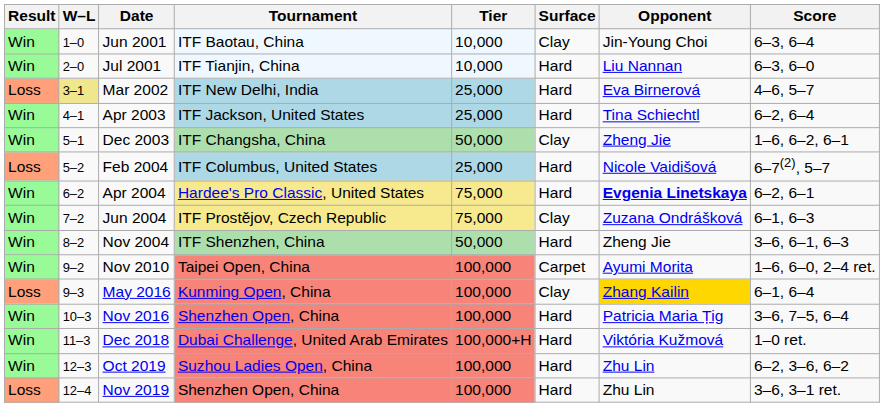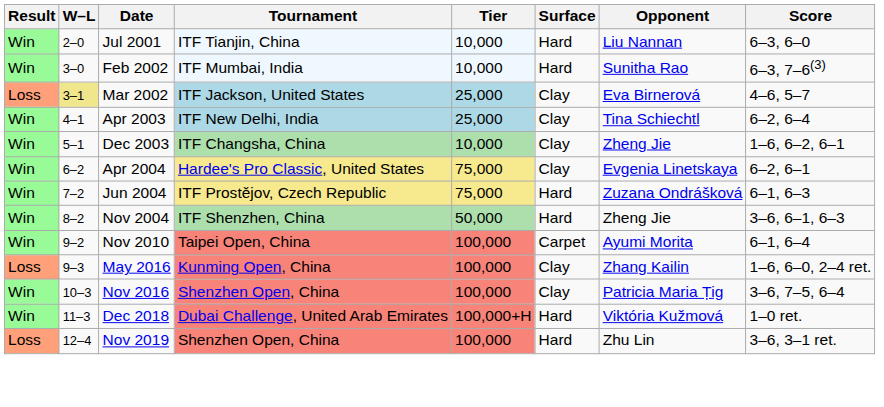 <table class="sortable wikitable">
 <tr>
 <th>Result</th>
 <th class="unsortable">W–L</th>
 <th>Date</th>
 <th>Tournament</th>
 <th>Tier</th>
 <th>Surface</th>
 <th>Opponent</th>
 <th class="unsortable">Score</th>
 </tr>
 <tr>
 <td style="background:#98fb98;">Win</td>
-<td><small>1–0</small></td>
-<td>Jun 2001</td>
-<td bgcolor="#f0f8ff">ITF Baotau, China</td>
-<td bgcolor="#f0f8ff">10,000</td>
-<td>Clay</td>
-<td> Jin-Young Choi</td>
-<td>6–3, 6–4</td>
-</tr>
-<tr>
-<td style="background:#98fb98;">Win</td>
 <td><small>2–0</small></td>
 <td>Jul 2001</td>
 <td bgcolor="#f0f8ff">ITF Tianjin, China</td>
 <td bgcolor="#f0f8ff">10,000</td>
 <td>Hard</td>
 <td> <a href='#'>Liu Nannan</a></td>
 <td>6–3, 6–0</td>
 </tr>
 <tr>
+<td style="background:#98fb98;">Win</td>
+<td><small>3–0</small></td>
+<td>Feb 2002</td>
+<td bgcolor="#f0f8ff">ITF Mumbai, India</td>
+<td bgcolor="#f0f8ff">10,000</td>
+<td>Hard</td>
+<td> <a href='#'>Sunitha Rao</a></td>
+<td>6–3, 7–6<sup>(3)</sup></td>
+</tr>
+<tr>
 <td style="background:#ffa07a;">Loss</td>
 <td style="background: khaki;"><small>3–1</small></td>
 <td>Mar 2002</td>
-<td bgcolor="lightblue">ITF New Delhi, India</td>
+<td bgcolor="lightblue">ITF Jackson, United States</td>
 <td bgcolor="lightblue">25,000</td>
-<td>Hard</td>
+<td>Clay</td>
 <td> <a href='#'>Eva Birnerová</a></td>
 <td>4–6, 5–7</td>
 </tr>
 <tr>
 <td style="background:#98fb98;">Win</td>
 <td><small>4–1</small></td>
 <td>Apr 2003</td>
-<td bgcolor="lightblue">ITF Jackson, United States</td>
+<td bgcolor="lightblue">ITF New Delhi, India</td>
 <td bgcolor="lightblue">25,000</td>
-<td>Hard</td>
+<td>Clay</td>
 <td> <a href='#'>Tina Schiechtl</a></td>
 <td>6–2, 6–4</td>
 </tr>
 <tr>
 <td style="background:#98fb98;">Win</td>
 <td><small>5–1</small></td>
 <td>Dec 2003</td>
 <td bgcolor="#addfad">ITF Changsha, China</td>
-<td bgcolor="#addfad">50,000</td>
+<td bgcolor="#addfad">10,000</td>
 <td>Clay</td>
 <td> <a href='#'>Zheng Jie</a></td>
 <td>1–6, 6–2, 6–1</td>
-</tr>
-<tr>
-<td style="background:#ffa07a;">Loss</td>
-<td><small>5–2</small></td>
-<td>Feb 2004</td>
-<td bgcolor="lightblue">ITF Columbus, United States</td>
-<td bgcolor="lightblue">25,000</td>
-<td>Hard</td>
-<td> <a href='#'>Nicole Vaidišová</a></td>
-<td>6–7<sup>(2)</sup>, 5–7</td>
 </tr>
 <tr>
 <td style="background:#98fb98;">Win</td>
 <td><small>6–2</small></td>
 <td>Apr 2004</td>
 <td bgcolor="#f7e98e"><a href='#'>Hardee's Pro Classic</a>, United States</td>
 <td bgcolor="#f7e98e">75,000</td>
-<td>Hard</td>
-<td><strong> <a href='#'>Evgenia Linetskaya</a></strong></td>
+<td>Clay</td>
+<td> <a href='#'>Evgenia Linetskaya</a></td>
 <td>6–2, 6–1</td>
 </tr>
 <tr>
 <td style="background:#98fb98;">Win</td>
 <td><small>7–2</small></td>
 <td>Jun 2004</td>
 <td bgcolor="#f7e98e">ITF Prostějov, Czech Republic</td>
 <td bgcolor="#f7e98e">75,000</td>
-<td>Clay</td>
+<td>Hard</td>
 <td> <a href='#'>Zuzana Ondrášková</a></td>
 <td>6–1, 6–3</td>
 </tr>
 <tr>
 <td style="background:#98fb98;">Win</td>
 <td><small>8–2</small></td>
 <td>Nov 2004</td>
 <td bgcolor="#addfad">ITF Shenzhen, China</td>
 <td bgcolor="#addfad">50,000</td>
 <td>Hard</td>
 <td> Zheng Jie</td>
 <td>3–6, 6–1, 6–3</td>
 </tr>
 <tr>
 <td style="background:#98fb98;">Win</td>
 <td><small>9–2</small></td>
 <td>Nov 2010</td>
 <td bgcolor="#f88379">Taipei Open, China</td>
 <td bgcolor="#f88379">100,000</td>
 <td>Carpet</td>
 <td> <a href='#'>Ayumi Morita</a></td>
-<td>1–6, 6–0, 2–4 ret.</td>
+<td>6–1, 6–4</td>
 </tr>
 <tr>
 <td style="background:#ffa07a;">Loss</td>
 <td><small>9–3</small></td>
 <td><a href='#'>May 2016</a></td>
 <td bgcolor="#f88379"><a href='#'>Kunming Open</a>, China</td>
 <td bgcolor="#f88379">100,000</td>
 <td>Clay</td>
-<td style="background: gold;"> <a href='#'>Zhang Kailin</a></td>
-<td>6–1, 6–4</td>
+<td> <a href='#'>Zhang Kailin</a></td>
+<td>1–6, 6–0, 2–4 ret.</td>
 </tr>
 <tr>
 <td style="background:#98fb98;">Win</td>
 <td><small>10–3</small></td>
 <td><a href='#'>Nov 2016</a></td>
 <td bgcolor="#f88379"><a href='#'>Shenzhen Open</a>, China</td>
 <td bgcolor="#f88379">100,000</td>
-<td>Hard</td>
+<td>Clay</td>
 <td> <a href='#'>Patricia Maria Țig</a></td>
 <td>3–6, 7–5, 6–4</td>
 </tr>
 <tr>
 <td style="background:#98fb98;">Win</td>
 <td><small>11–3</small></td>
 <td><a href='#'>Dec 2018</a></td>
 <td bgcolor="#f88379"><a href='#'>Dubai Challenge</a>, United Arab Emirates</td>
 <td bgcolor="#f88379">100,000+H</td>
 <td>Hard</td>
 <td> <a href='#'>Viktória Kužmová</a></td>
 <td>1–0 ret.</td>
 </tr>
 <tr>
-<td style="background:#98fb98;">Win</td>
-<td><small>12–3</small></td>
-<td><a href='#'>Oct 2019</a></td>
-<td bgcolor="#f88379"><a href='#'>Suzhou Ladies Open</a>, China</td>
-<td bgcolor="#f88379">100,000</td>
-<td>Hard</td>
-<td> <a href='#'>Zhu Lin</a></td>
-<td>6–2, 3–6, 6–2</td>
-</tr>
-<tr>
 <td style="background:#ffa07a;">Loss</td>
 <td><small>12–4</small></td>
 <td><a href='#'>Nov 2019</a></td>
 <td bgcolor="#f88379">Shenzhen Open, China</td>
 <td bgcolor="#f88379">100,000</td>
 <td>Hard</td>
 <td> Zhu Lin</td>
 <td>3–6, 3–1 ret.</td>
 </tr>
 </table>
